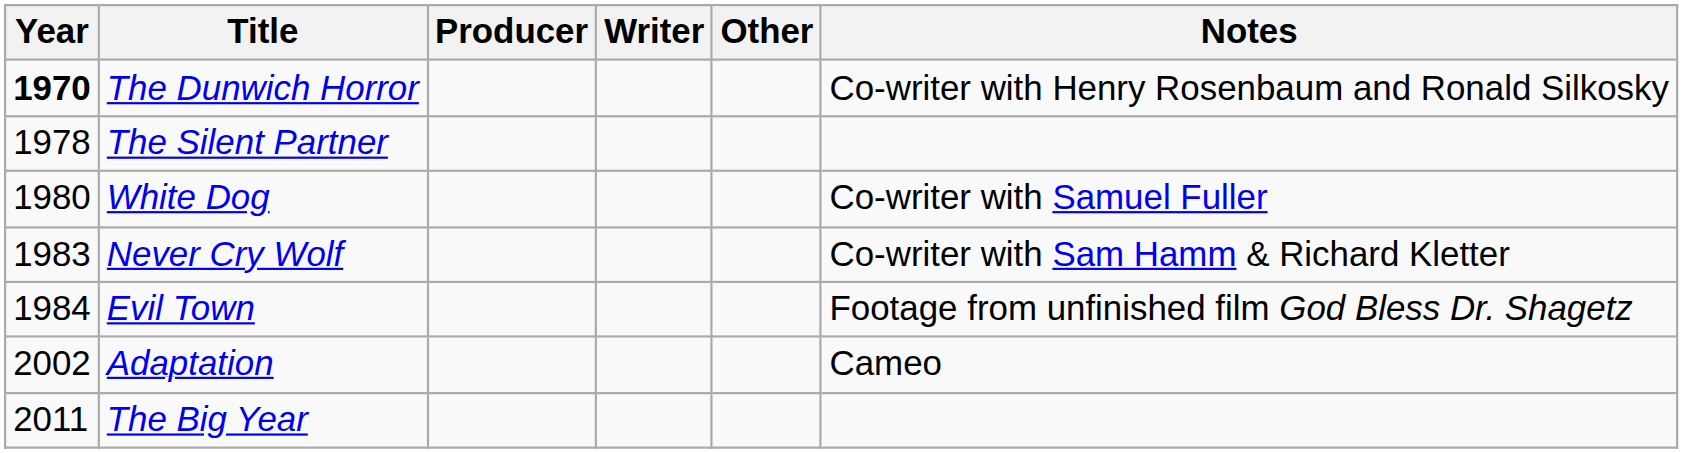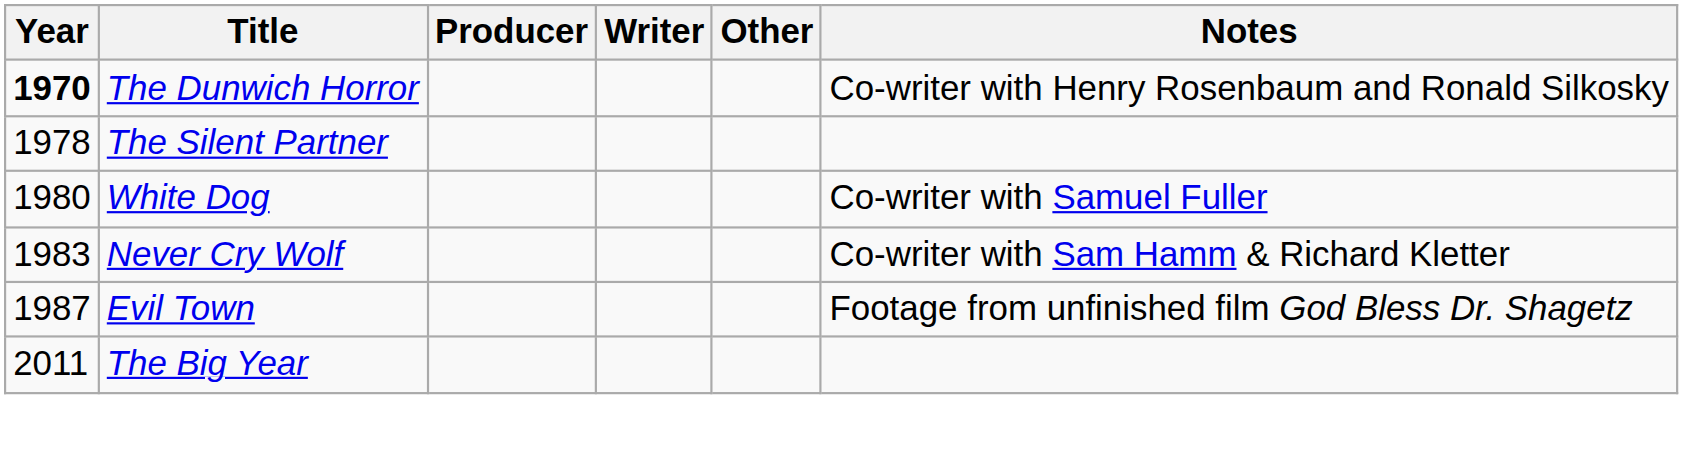 <table class="wikitable">
 <tr>
 <th>Year</th>
 <th>Title</th>
 <th>Producer</th>
 <th>Writer</th>
 <th>Other</th>
 <th>Notes</th>
 </tr>
 <tr>
 <td><strong>1970</strong></td>
 <td><em><a href='#'>The Dunwich Horror</a></em></td>
 <td></td>
 <td></td>
 <td></td>
 <td>Co-writer with Henry Rosenbaum and Ronald Silkosky</td>
 </tr>
 <tr>
 <td>1978</td>
 <td><em><a href='#'>The Silent Partner</a></em></td>
 <td></td>
 <td></td>
 <td></td>
 <td></td>
 </tr>
 <tr>
 <td>1980</td>
 <td><em><a href='#'>White Dog</a></em></td>
 <td></td>
 <td></td>
 <td></td>
 <td>Co-writer with <a href='#'>Samuel Fuller</a></td>
 </tr>
 <tr>
 <td>1983</td>
 <td><em><a href='#'>Never Cry Wolf</a></em></td>
 <td></td>
 <td></td>
 <td></td>
 <td>Co-writer with <a href='#'>Sam Hamm</a> & Richard Kletter</td>
 </tr>
 <tr>
-<td>1984</td>
+<td>1987</td>
 <td><em><a href='#'>Evil Town</a></em></td>
 <td></td>
 <td></td>
 <td></td>
 <td>Footage from unfinished film <em>God Bless Dr. Shagetz</em></td>
-</tr>
-<tr>
-<td>2002</td>
-<td><em><a href='#'>Adaptation</a></em></td>
-<td></td>
-<td></td>
-<td></td>
-<td>Cameo</td>
 </tr>
 <tr>
 <td>2011</td>
 <td><em><a href='#'>The Big Year</a></em></td>
 <td></td>
 <td></td>
 <td></td>
 <td></td>
 </tr>
 </table>
